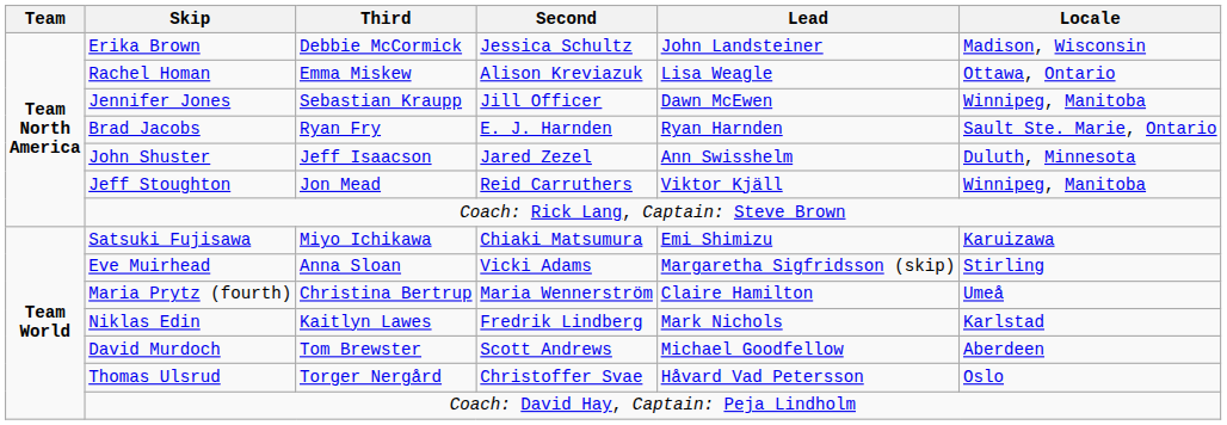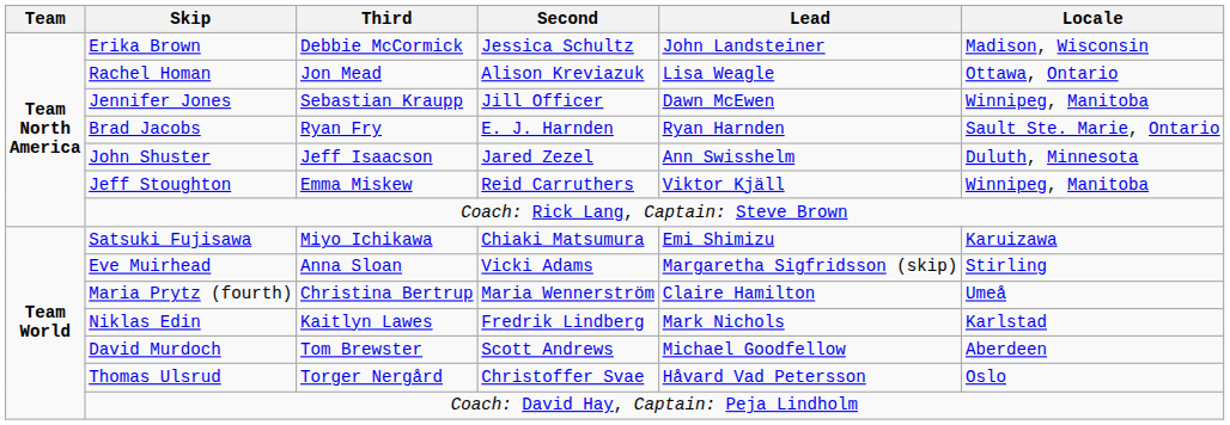 <table class="wikitable">
 <tr>
 <th>Team</th>
 <th>Skip</th>
 <th>Third</th>
 <th>Second</th>
 <th>Lead</th>
 <th>Locale</th>
 </tr>
 <tr>
 <td rowspan="7" style="text-align:center;"><strong>Team <br> North <br> America</strong></td>
 <td><a href='#'>Erika Brown</a></td>
 <td><a href='#'>Debbie McCormick</a></td>
 <td><a href='#'>Jessica Schultz</a></td>
 <td><a href='#'>John Landsteiner</a></td>
 <td> <a href='#'>Madison</a>, <a href='#'>Wisconsin</a></td>
 </tr>
 <tr>
 <td><a href='#'>Rachel Homan</a></td>
-<td><a href='#'>Emma Miskew</a></td>
+<td><a href='#'>Jon Mead</a></td>
 <td><a href='#'>Alison Kreviazuk</a></td>
 <td><a href='#'>Lisa Weagle</a></td>
 <td> <a href='#'>Ottawa</a>, <a href='#'>Ontario</a></td>
 </tr>
 <tr>
 <td><a href='#'>Jennifer Jones</a></td>
 <td><a href='#'>Sebastian Kraupp</a></td>
 <td><a href='#'>Jill Officer</a></td>
 <td><a href='#'>Dawn McEwen</a></td>
 <td> <a href='#'>Winnipeg</a>, <a href='#'>Manitoba</a></td>
 </tr>
 <tr>
 <td><a href='#'>Brad Jacobs</a></td>
 <td><a href='#'>Ryan Fry</a></td>
 <td><a href='#'>E. J. Harnden</a></td>
 <td><a href='#'>Ryan Harnden</a></td>
 <td> <a href='#'>Sault Ste. Marie</a>, <a href='#'>Ontario</a></td>
 </tr>
 <tr>
 <td><a href='#'>John Shuster</a></td>
 <td><a href='#'>Jeff Isaacson</a></td>
 <td><a href='#'>Jared Zezel</a></td>
 <td><a href='#'>Ann Swisshelm</a></td>
 <td> <a href='#'>Duluth</a>, <a href='#'>Minnesota</a></td>
 </tr>
 <tr>
 <td><a href='#'>Jeff Stoughton</a></td>
-<td><a href='#'>Jon Mead</a></td>
+<td><a href='#'>Emma Miskew</a></td>
 <td><a href='#'>Reid Carruthers</a></td>
 <td><a href='#'>Viktor Kjäll</a></td>
 <td> <a href='#'>Winnipeg</a>, <a href='#'>Manitoba</a></td>
 </tr>
 <tr>
 <td colspan="5" style="text-align:center;"><em>Coach:</em>  <a href='#'>Rick Lang</a>, <em>Captain:</em>  <a href='#'>Steve Brown</a></td>
 </tr>
 <tr>
 <td rowspan="7" style="text-align:center;"><strong>Team <br> World</strong></td>
 <td><a href='#'>Satsuki Fujisawa</a></td>
 <td><a href='#'>Miyo Ichikawa</a></td>
 <td><a href='#'>Chiaki Matsumura</a></td>
 <td><a href='#'>Emi Shimizu</a></td>
 <td> <a href='#'>Karuizawa</a></td>
 </tr>
 <tr>
 <td><a href='#'>Eve Muirhead</a></td>
 <td><a href='#'>Anna Sloan</a></td>
 <td><a href='#'>Vicki Adams</a></td>
 <td><a href='#'>Margaretha Sigfridsson</a> (skip)</td>
 <td> <a href='#'>Stirling</a></td>
 </tr>
 <tr>
 <td><a href='#'>Maria Prytz</a> (fourth)</td>
 <td><a href='#'>Christina Bertrup</a></td>
 <td><a href='#'>Maria Wennerström</a></td>
 <td><a href='#'>Claire Hamilton</a></td>
 <td> <a href='#'>Umeå</a></td>
 </tr>
 <tr>
 <td><a href='#'>Niklas Edin</a></td>
 <td><a href='#'>Kaitlyn Lawes</a></td>
 <td><a href='#'>Fredrik Lindberg</a></td>
 <td><a href='#'>Mark Nichols</a></td>
 <td> <a href='#'>Karlstad</a></td>
 </tr>
 <tr>
 <td><a href='#'>David Murdoch</a></td>
 <td><a href='#'>Tom Brewster</a></td>
 <td><a href='#'>Scott Andrews</a></td>
 <td><a href='#'>Michael Goodfellow</a></td>
 <td> <a href='#'>Aberdeen</a></td>
 </tr>
 <tr>
 <td><a href='#'>Thomas Ulsrud</a></td>
 <td><a href='#'>Torger Nergård</a></td>
 <td><a href='#'>Christoffer Svae</a></td>
 <td><a href='#'>Håvard Vad Petersson</a></td>
 <td> <a href='#'>Oslo</a></td>
 </tr>
 <tr>
 <td colspan="5" style="text-align:center;"><em>Coach:</em>  <a href='#'>David Hay</a>, <em>Captain:</em>  <a href='#'>Peja Lindholm</a></td>
 </tr>
 </table>
